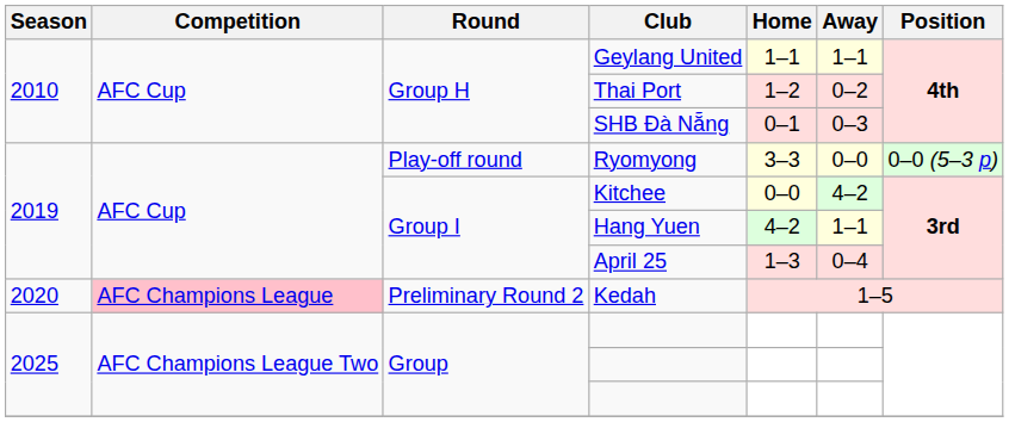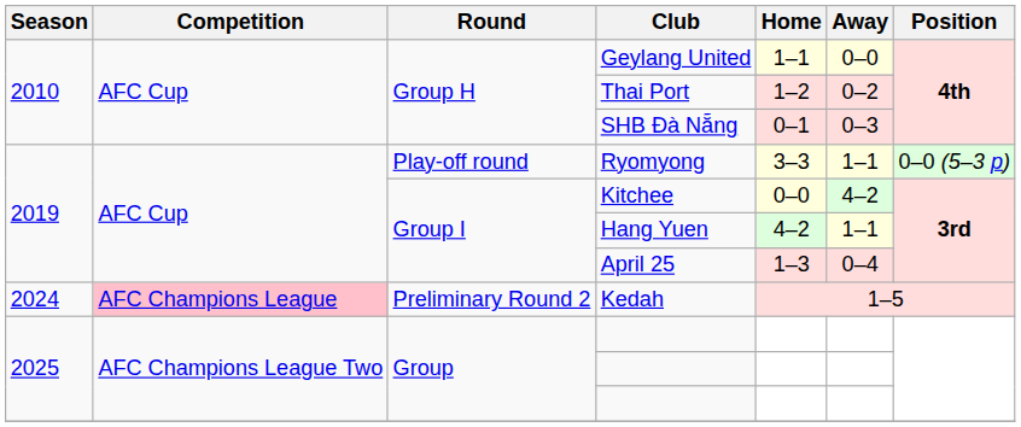 <table class="wikitable">
 <tr>
 <th>Season</th>
 <th>Competition</th>
 <th>Round</th>
 <th>Club</th>
 <th>Home</th>
 <th>Away</th>
 <th>Position</th>
 </tr>
 <tr>
 <td rowspan="3"><a href='#'>2010</a></td>
 <td rowspan="3"><a href='#'>AFC Cup</a></td>
 <td rowspan="3"><a href='#'>Group H</a></td>
 <td> <a href='#'>Geylang United</a></td>
 <td style="text-align:center;background:#ffd">1–1</td>
-<td style="text-align:center;background:#ffd">1–1</td>
+<td style="text-align:center;background:#ffd">0–0</td>
 <td rowspan="3" style="text-align:center;background:#fdd"><strong>4th</strong></td>
 </tr>
 <tr>
 <td> <a href='#'>Thai Port</a></td>
 <td style="text-align:center;background:#fdd">1–2</td>
 <td style="text-align:center;background:#fdd">0–2</td>
 </tr>
 <tr>
 <td> <a href='#'>SHB Đà Nẵng</a></td>
 <td style="text-align:center;background:#fdd">0–1</td>
 <td style="text-align:center;background:#fdd">0–3</td>
 </tr>
 <tr>
 <td rowspan=4><a href='#'>2019</a></td>
 <td rowspan=4><a href='#'>AFC Cup</a></td>
 <td><a href='#'>Play-off round</a></td>
 <td> <a href='#'>Ryomyong</a></td>
 <td style="text-align:center;background:#ffd">3–3</td>
-<td style="text-align:center;background:#ffd">0–0</td>
+<td style="text-align:center;background:#ffd">1–1</td>
 <td style="text-align:center;background:#dfd">0–0 <em>(5–3 <a href='#'>p</a>)</em></td>
 </tr>
 <tr>
 <td rowspan=3><a href='#'>Group I</a></td>
 <td> <a href='#'>Kitchee</a></td>
 <td style="text-align:center;background:#ffd">0–0</td>
 <td style="text-align:center;background:#dfd">4–2</td>
 <td rowspan=3 style="text-align:center;background:#fdd"><strong>3rd</strong></td>
 </tr>
 <tr>
 <td> <a href='#'>Hang Yuen</a></td>
 <td style="text-align:center;background:#dfd">4–2</td>
 <td style="text-align:center;background:#ffd">1–1</td>
 </tr>
 <tr>
 <td> <a href='#'>April 25</a></td>
 <td style="text-align:center;background:#fdd">1–3</td>
 <td style="text-align:center;background:#fdd">0–4</td>
 </tr>
 <tr>
-<td><a href='#'>2020</a></td>
+<td><a href='#'>2024</a></td>
 <td style="background: pink;"><a href='#'>AFC Champions League</a></td>
 <td><a href='#'>Preliminary Round 2</a></td>
 <td> <a href='#'>Kedah</a></td>
 <td colspan=3; style="text-align:center;background:#fdd">1–5</td>
 </tr>
 <tr>
 <td rowspan=3><a href='#'>2025</a></td>
 <td rowspan=3><a href='#'>AFC Champions League Two</a></td>
 <td rowspan=3><a href='#'>Group</a></td>
 <td> </td>
 <td style="text-align:center; background:#fff;"> </td>
 <td style="text-align:center; background:#fff;"> </td>
 <td rowspan=3 style="text-align:center; background:#fFF;"> </td>
 </tr>
 <tr>
 <td> </td>
 <td style="text-align:center; background:#fFF;"> </td>
 <td style="text-align:center; background:#fFF;"> </td>
 </tr>
 <tr>
 <td> </td>
 <td style="text-align:center; background:#fFF;"> </td>
 <td style="text-align:center; background:#FFF;"> </td>
 </tr>
 <tr>
 </tr>
 </table>
